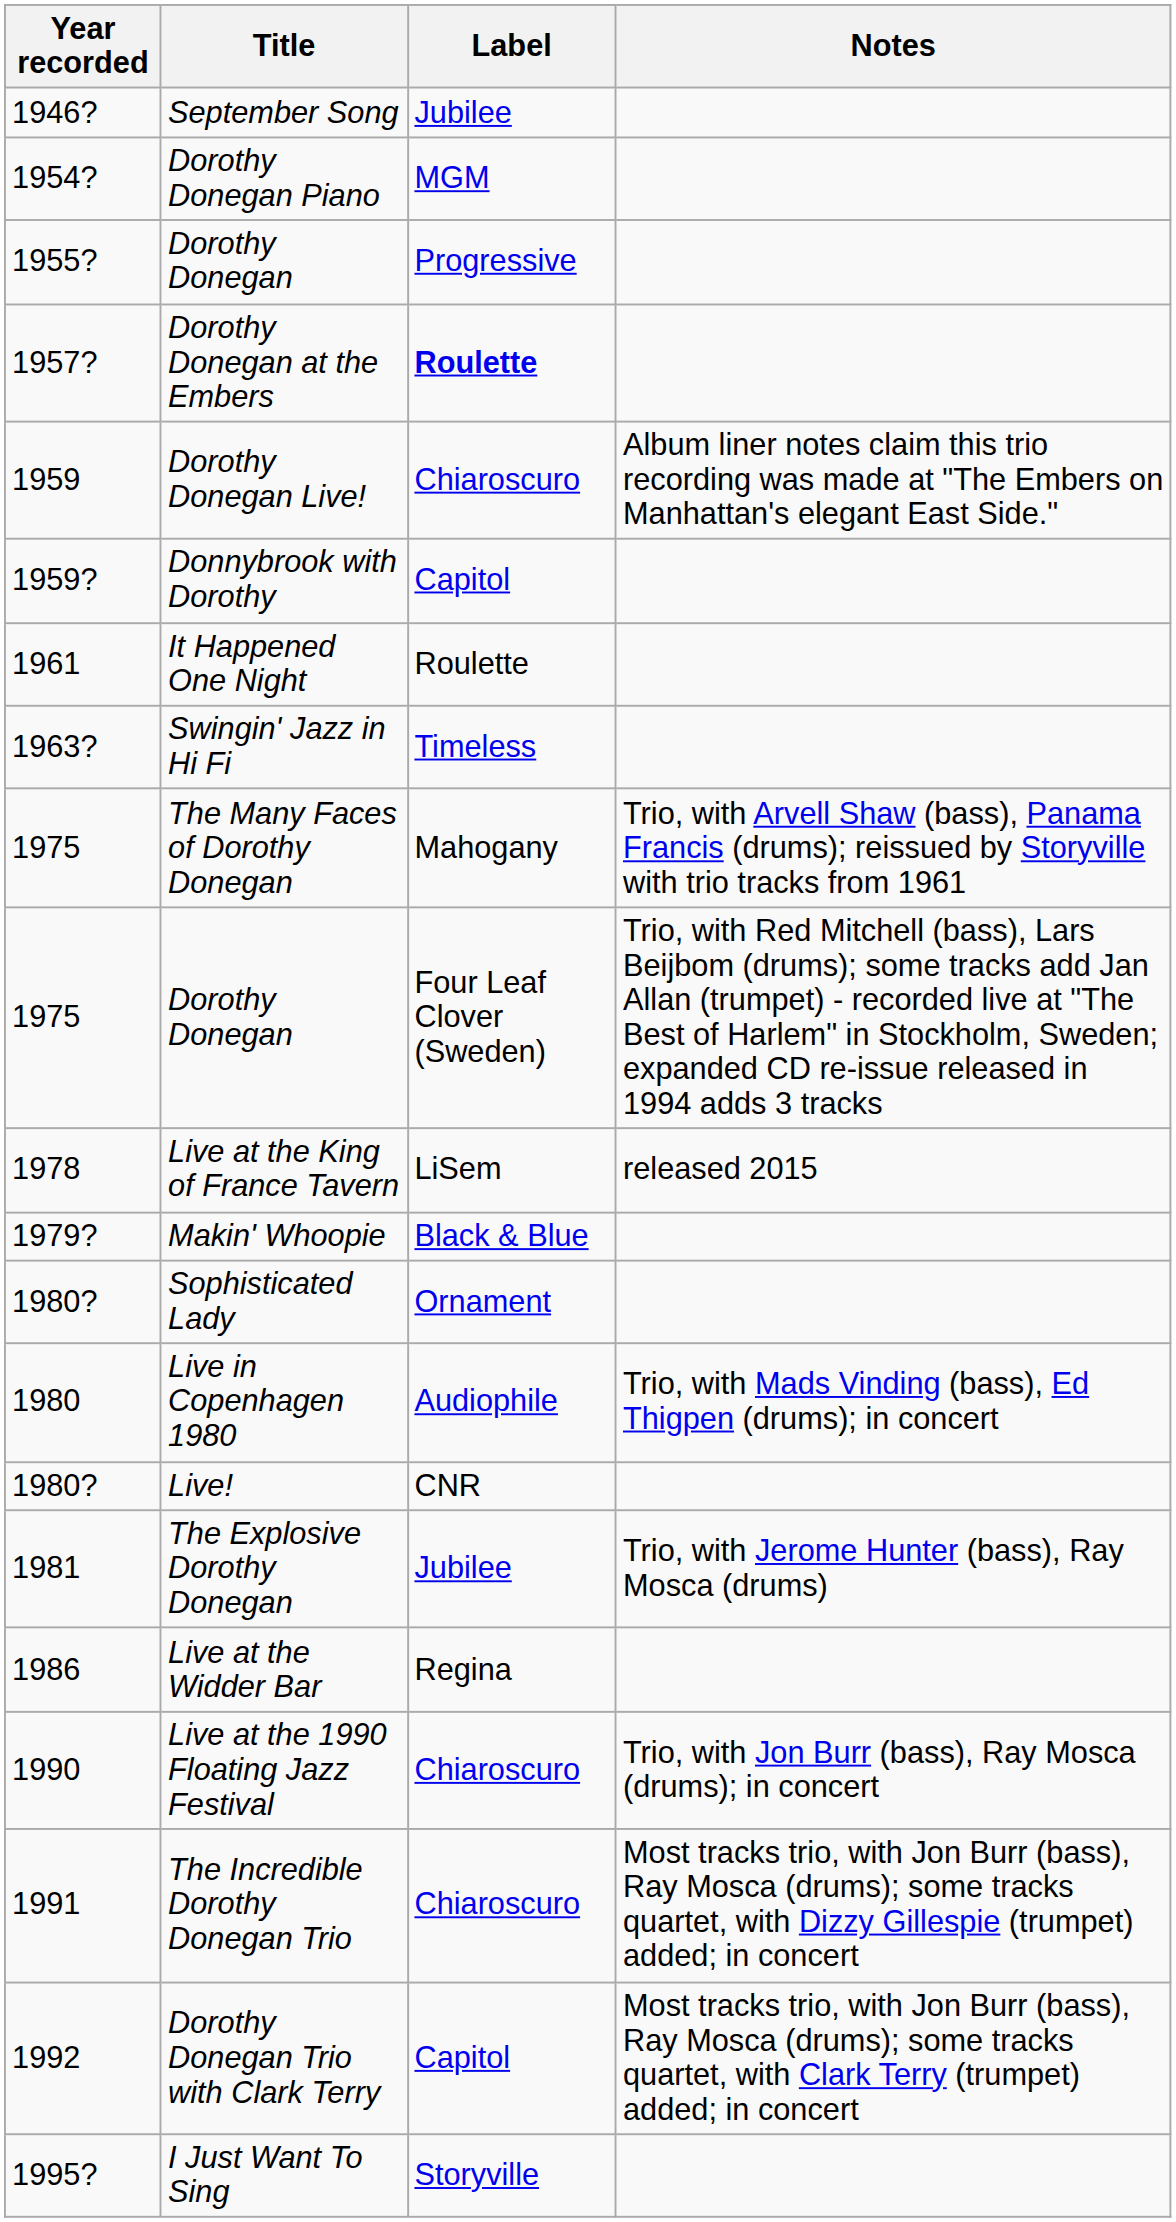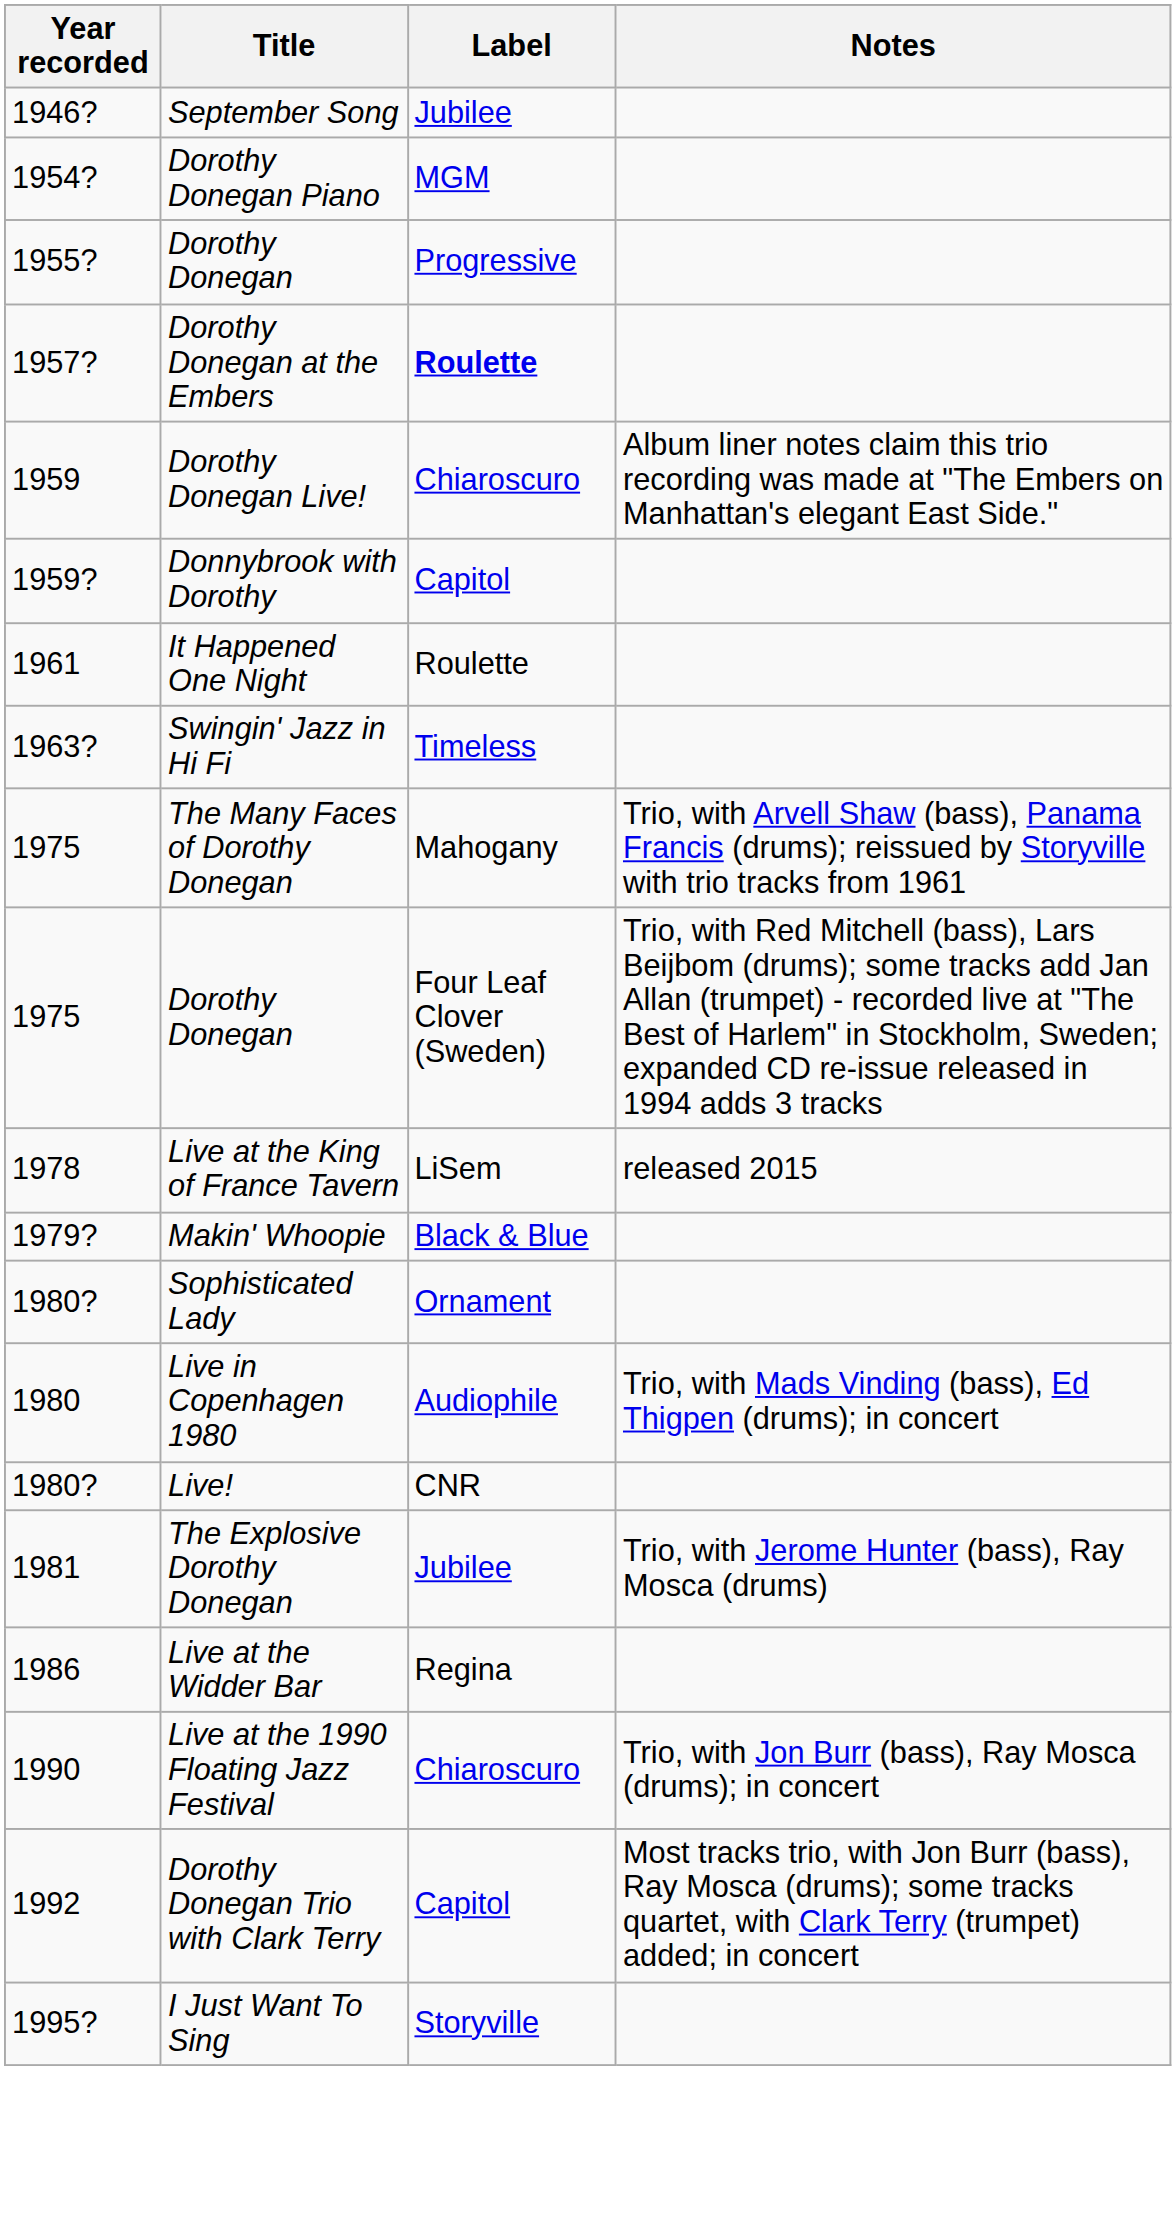 <table class="wikitable sortable">
 <tr>
 <th>Year recorded</th>
 <th>Title</th>
 <th>Label</th>
 <th>Notes</th>
 </tr>
 <tr>
 <td>1946?</td>
 <td><em>September Song</em></td>
 <td><a href='#'>Jubilee</a></td>
 <td></td>
 </tr>
 <tr>
 <td>1954?</td>
 <td><em>Dorothy Donegan Piano</em></td>
 <td><a href='#'>MGM</a></td>
 <td></td>
 </tr>
 <tr>
 <td>1955?</td>
 <td><em>Dorothy Donegan</em></td>
 <td><a href='#'>Progressive</a></td>
 <td></td>
 </tr>
 <tr>
 <td>1957?</td>
 <td><em>Dorothy Donegan at the Embers</em></td>
 <td><strong><a href='#'>Roulette</a></strong></td>
 <td></td>
 </tr>
 <tr>
 <td>1959</td>
 <td><em>Dorothy Donegan Live!</em></td>
 <td><a href='#'>Chiaroscuro</a></td>
 <td>Album liner notes claim this trio recording was made at "The Embers on Manhattan's elegant East Side."</td>
 </tr>
 <tr>
 <td>1959?</td>
 <td><em>Donnybrook with Dorothy</em></td>
 <td><a href='#'>Capitol</a></td>
 <td></td>
 </tr>
 <tr>
 <td>1961</td>
 <td><em>It Happened One Night</em></td>
 <td>Roulette</td>
 <td></td>
 </tr>
 <tr>
 <td>1963?</td>
 <td><em>Swingin' Jazz in Hi Fi</em></td>
 <td><a href='#'>Timeless</a></td>
 <td></td>
 </tr>
 <tr>
 <td>1975</td>
 <td><em>The Many Faces of Dorothy Donegan</em></td>
 <td>Mahogany</td>
 <td>Trio, with <a href='#'>Arvell Shaw</a> (bass), <a href='#'>Panama Francis</a> (drums); reissued by <a href='#'>Storyville</a> with trio tracks from 1961</td>
 </tr>
 <tr>
 <td>1975</td>
 <td><em>Dorothy Donegan</em></td>
 <td>Four Leaf Clover (Sweden)</td>
 <td>Trio, with Red Mitchell (bass), Lars Beijbom (drums); some tracks add Jan Allan (trumpet) - recorded live at "The Best of Harlem" in Stockholm, Sweden; expanded CD re-issue released in 1994 adds 3 tracks</td>
 </tr>
 <tr>
 <td>1978</td>
 <td><em>Live at the King of France Tavern</em></td>
 <td>LiSem</td>
 <td>released 2015</td>
 </tr>
 <tr>
 <td>1979?</td>
 <td><em>Makin' Whoopie</em></td>
 <td><a href='#'>Black & Blue</a></td>
 <td></td>
 </tr>
 <tr>
 <td>1980?</td>
 <td><em>Sophisticated Lady</em></td>
 <td><a href='#'>Ornament</a></td>
 <td></td>
 </tr>
 <tr>
 <td>1980</td>
 <td><em>Live in Copenhagen 1980</em></td>
 <td><a href='#'>Audiophile</a></td>
 <td>Trio, with <a href='#'>Mads Vinding</a> (bass), <a href='#'>Ed Thigpen</a> (drums); in concert</td>
 </tr>
 <tr>
 <td>1980?</td>
 <td><em>Live!</em></td>
 <td>CNR</td>
 <td></td>
 </tr>
 <tr>
 <td>1981</td>
 <td><em>The Explosive Dorothy Donegan</em></td>
 <td><a href='#'>Jubilee</a></td>
 <td>Trio, with <a href='#'>Jerome Hunter</a> (bass), Ray Mosca (drums)</td>
 </tr>
 <tr>
 <td>1986</td>
 <td><em>Live at the Widder Bar</em></td>
 <td>Regina</td>
 <td></td>
 </tr>
 <tr>
 <td>1990</td>
 <td><em>Live at the 1990 Floating Jazz Festival</em></td>
 <td><a href='#'>Chiaroscuro</a></td>
 <td>Trio, with <a href='#'>Jon Burr</a> (bass), Ray Mosca (drums); in concert</td>
 </tr>
 <tr>
-<td>1991</td>
-<td><em>The Incredible Dorothy Donegan Trio</em></td>
-<td><a href='#'>Chiaroscuro</a></td>
-<td>Most tracks trio, with Jon Burr (bass), Ray Mosca (drums); some tracks quartet, with <a href='#'>Dizzy Gillespie</a> (trumpet) added; in concert</td>
-</tr>
-<tr>
 <td>1992</td>
 <td><em>Dorothy Donegan Trio with Clark Terry</em></td>
 <td><a href='#'>Capitol</a></td>
 <td>Most tracks trio, with Jon Burr (bass), Ray Mosca (drums); some tracks quartet, with <a href='#'>Clark Terry</a> (trumpet) added; in concert</td>
 </tr>
 <tr>
 <td>1995?</td>
 <td><em>I Just Want To Sing</em></td>
 <td><a href='#'>Storyville</a></td>
 <td></td>
 </tr>
 </table>
